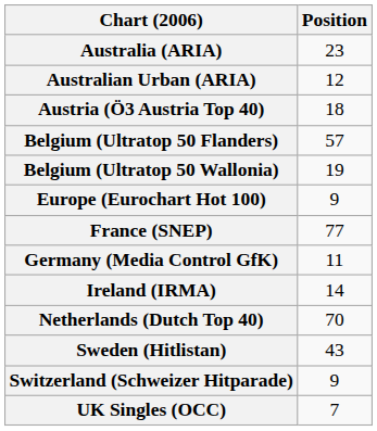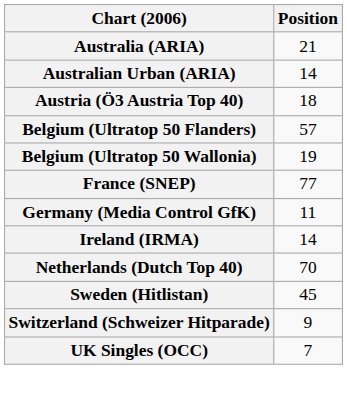 <table class="wikitable sortable plainrowheaders" style="text-align:center">
 <tr>
 <th scope="col">Chart (2006)</th>
 <th scope="col">Position</th>
 </tr>
 <tr>
 <th scope="row">Australia (ARIA)</th>
-<td>23</td>
+<td>21</td>
 </tr>
 <tr>
 <th scope="row">Australian Urban (ARIA)</th>
-<td>12</td>
+<td>14</td>
 </tr>
 <tr>
 <th scope="row">Austria (Ö3 Austria Top 40)</th>
 <td>18</td>
 </tr>
 <tr>
 <th scope="row">Belgium (Ultratop 50 Flanders)</th>
 <td>57</td>
 </tr>
 <tr>
 <th scope="row">Belgium (Ultratop 50 Wallonia)</th>
 <td>19</td>
-</tr>
-<tr>
-<th scope="row">Europe (Eurochart Hot 100)</th>
-<td>9</td>
 </tr>
 <tr>
 <th scope="row">France (SNEP)</th>
 <td>77</td>
 </tr>
 <tr>
 <th scope="row">Germany (Media Control GfK)</th>
 <td>11</td>
 </tr>
 <tr>
 <th scope="row">Ireland (IRMA)</th>
 <td>14</td>
 </tr>
 <tr>
 <th scope="row">Netherlands (Dutch Top 40)</th>
 <td>70</td>
 </tr>
 <tr>
 <th scope="row">Sweden (Hitlistan)</th>
-<td>43</td>
+<td>45</td>
 </tr>
 <tr>
 <th scope="row">Switzerland (Schweizer Hitparade)</th>
 <td>9</td>
 </tr>
 <tr>
 <th scope="row">UK Singles (OCC)</th>
 <td>7</td>
 </tr>
 </table>
